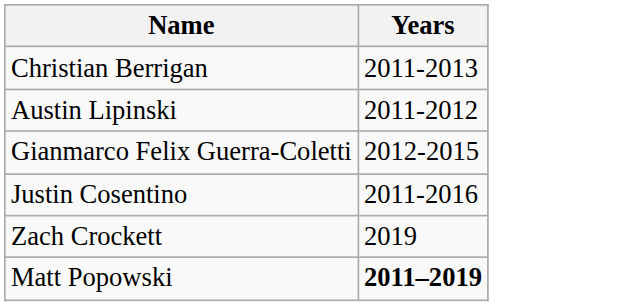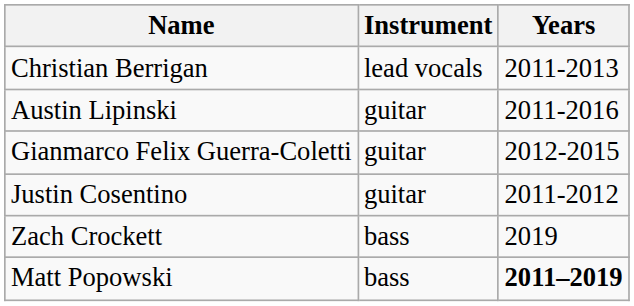 <table class="wikitable">
 <tr>
 <th>Name</th>
+<th>Instrument</th>
 <th>Years</th>
 </tr>
 <tr>
 <td>Christian Berrigan</td>
+<td>lead vocals</td>
 <td>2011-2013</td>
 </tr>
 <tr>
 <td>Austin Lipinski</td>
-<td>2011-2012</td>
+<td>guitar</td>
+<td>2011-2016</td>
 </tr>
 <tr>
 <td>Gianmarco Felix Guerra-Coletti</td>
+<td>guitar</td>
 <td>2012-2015</td>
 </tr>
 <tr>
 <td>Justin Cosentino</td>
-<td>2011-2016</td>
+<td>guitar</td>
+<td>2011-2012</td>
 </tr>
 <tr>
 <td>Zach Crockett</td>
+<td>bass</td>
 <td>2019</td>
 </tr>
 <tr>
 <td>Matt Popowski</td>
+<td>bass</td>
 <td><strong>2011–2019</strong></td>
 </tr>
 </table>
